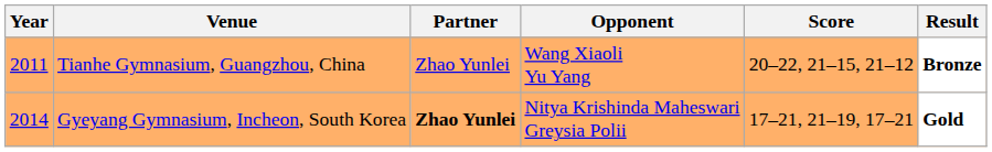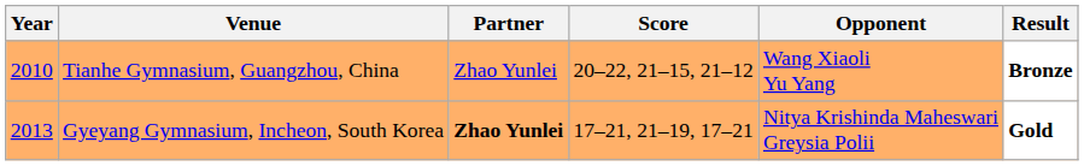 <table class="sortable wikitable" style="font-size: 90%;">
 <tr>
 <th>Year</th>
 <th>Venue</th>
 <th>Partner</th>
+<th>Score</th>
 <th>Opponent</th>
-<th>Score</th>
 <th>Result</th>
 </tr>
 <tr style="background:#FFB069">
-<td align="center"><a href='#'>2011</a></td>
+<td align="center"><a href='#'>2010</a></td>
 <td align="left"><a href='#'>Tianhe Gymnasium</a>, <a href='#'>Guangzhou</a>, China</td>
 <td align="left"> <a href='#'>Zhao Yunlei</a></td>
+<td align="left">20–22, 21–15, 21–12</td>
 <td align="left"> <a href='#'>Wang Xiaoli</a><br> <a href='#'>Yu Yang</a></td>
-<td align="left">20–22, 21–15, 21–12</td>
 <td style="text-align:left; background:white"> <strong>Bronze</strong></td>
 </tr>
 <tr style="background:#FFB069">
-<td align="center"><a href='#'>2014</a></td>
+<td align="center"><a href='#'>2013</a></td>
 <td align="left"><a href='#'>Gyeyang Gymnasium</a>, <a href='#'>Incheon</a>, South Korea</td>
 <td align="left"><strong> Zhao Yunlei</strong></td>
+<td align="left">17–21, 21–19, 17–21</td>
 <td align="left"> <a href='#'>Nitya Krishinda Maheswari</a><br> <a href='#'>Greysia Polii</a></td>
-<td align="left">17–21, 21–19, 17–21</td>
 <td style="text-align:left; background:white"> <strong>Gold</strong></td>
 </tr>
 </table>
